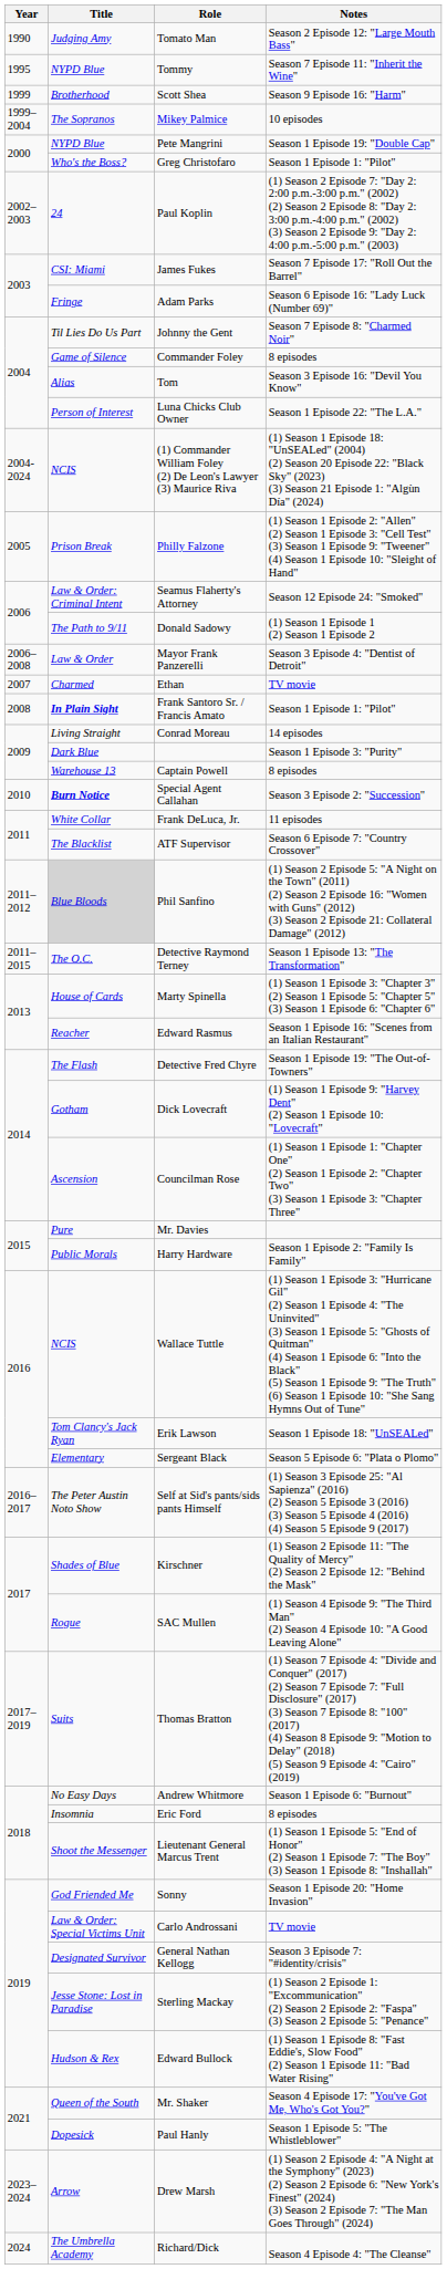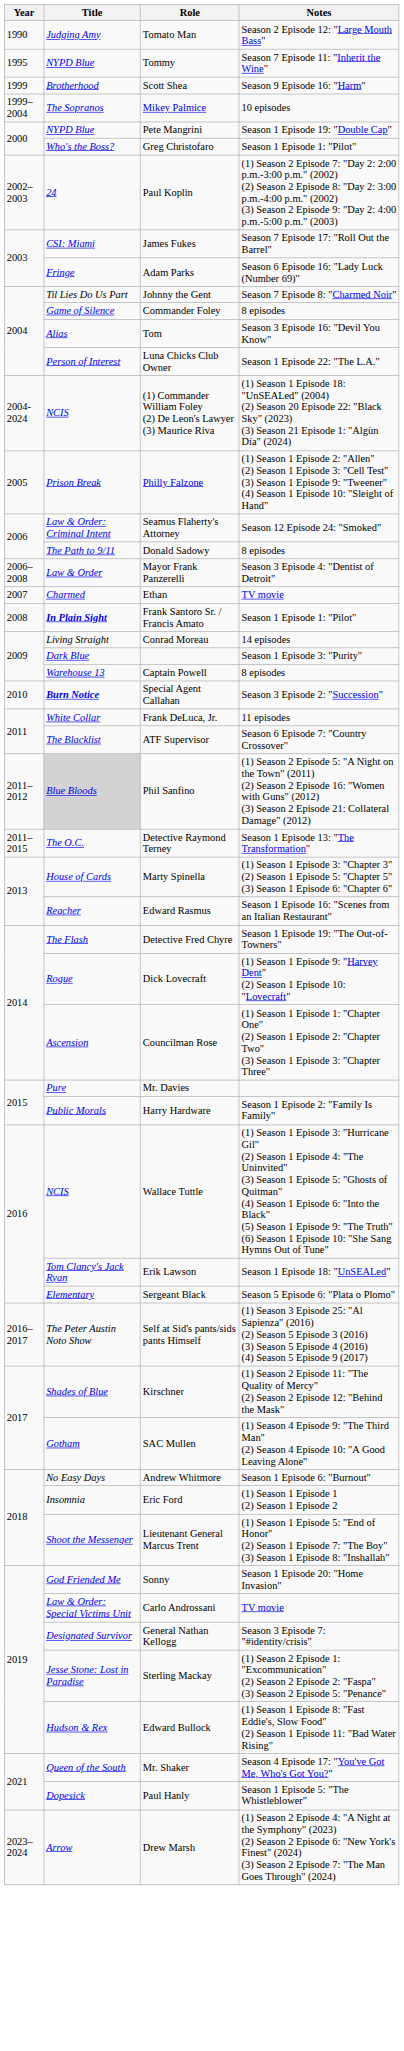 <table class="wikitable sortable">
 <tr>
 <th>Year</th>
 <th>Title</th>
 <th>Role</th>
 <th class="unsortable">Notes</th>
 </tr>
 <tr>
 <td>1990</td>
 <td><em><a href='#'>Judging Amy</a></em></td>
 <td>Tomato Man</td>
 <td>Season 2 Episode 12: "<a href='#'>Large Mouth Bass</a>"</td>
 </tr>
 <tr>
 <td>1995</td>
 <td><em><a href='#'>NYPD Blue</a></em></td>
 <td>Tommy</td>
 <td>Season 7 Episode 11: "<a href='#'>Inherit the Wine</a>"</td>
 </tr>
 <tr>
 <td>1999</td>
 <td><em><a href='#'>Brotherhood</a></em></td>
 <td>Scott Shea</td>
 <td>Season 9 Episode 16: "<a href='#'>Harm</a>"</td>
 </tr>
 <tr>
 <td>1999–2004</td>
 <td><em><a href='#'>The Sopranos</a></em></td>
 <td><a href='#'>Mikey Palmice</a></td>
 <td>10 episodes</td>
 </tr>
 <tr>
 <td rowspan="2">2000</td>
 <td><em><a href='#'>NYPD Blue</a></em></td>
 <td>Pete Mangrini</td>
 <td>Season 1 Episode 19: "<a href='#'>Double Cap</a>"</td>
 </tr>
 <tr>
 <td><em><a href='#'>Who's the Boss?</a></em></td>
 <td>Greg Christofaro</td>
 <td>Season 1 Episode 1: "Pilot"</td>
 </tr>
 <tr>
 <td>2002–2003</td>
 <td><em><a href='#'>24</a></em></td>
 <td>Paul Koplin</td>
 <td>(1) Season 2 Episode 7: "Day 2: 2:00 p.m.-3:00 p.m." (2002)<br>(2) Season 2 Episode 8: "Day 2: 3:00 p.m.-4:00 p.m." (2002)<br> (3) Season 2 Episode 9: "Day 2: 4:00 p.m.-5:00 p.m." (2003)</td>
 </tr>
 <tr>
 <td rowspan="2">2003</td>
 <td><em><a href='#'>CSI: Miami</a></em></td>
 <td>James Fukes</td>
 <td>Season 7 Episode 17: "Roll Out the Barrel"</td>
 </tr>
 <tr>
 <td><em><a href='#'>Fringe</a></em></td>
 <td>Adam Parks</td>
 <td>Season 6 Episode 16: "Lady Luck (Number 69)"</td>
 </tr>
 <tr>
 <td rowspan="4">2004</td>
 <td><em>Til Lies Do Us Part</em></td>
 <td>Johnny the Gent</td>
 <td>Season 7 Episode 8: "<a href='#'>Charmed Noir</a>"</td>
 </tr>
 <tr>
 <td><em><a href='#'>Game of Silence</a></em></td>
 <td>Commander Foley</td>
 <td>8 episodes</td>
 </tr>
 <tr>
 <td><em><a href='#'>Alias</a></em></td>
 <td>Tom</td>
 <td>Season 3 Episode 16: "Devil You Know"</td>
 </tr>
 <tr>
 <td><em><a href='#'>Person of Interest</a></em></td>
 <td>Luna Chicks Club Owner</td>
 <td>Season 1 Episode 22: "The L.A."</td>
 </tr>
 <tr>
 <td>2004-2024</td>
 <td><em><a href='#'>NCIS</a></em></td>
 <td>(1) Commander William Foley<br>(2) De Leon's Lawyer<br>(3) Maurice Riva</td>
 <td>(1) Season 1 Episode 18: "UnSEALed" (2004)<br>(2) Season 20 Episode 22: "Black Sky" (2023)<br>(3) Season 21 Episode 1: "Algùn Día" (2024)</td>
 </tr>
 <tr>
 <td>2005</td>
 <td><em><a href='#'>Prison Break</a></em></td>
 <td><a href='#'>Philly Falzone</a></td>
 <td>(1) Season 1 Episode 2: "Allen"<br>(2) Season 1 Episode 3: "Cell Test"<br>(3) Season 1 Episode 9: "Tweener"<br>(4) Season 1 Episode 10: "Sleight of Hand"</td>
 </tr>
 <tr>
 <td rowspan="2">2006</td>
 <td><em><a href='#'>Law & Order: Criminal Intent</a></em></td>
 <td>Seamus Flaherty's Attorney</td>
 <td>Season 12 Episode 24: "Smoked"</td>
 </tr>
 <tr>
 <td><em><a href='#'>The Path to 9/11</a></em></td>
 <td>Donald Sadowy</td>
-<td>(1) Season 1 Episode 1<br>(2) Season 1 Episode 2</td>
+<td>8 episodes</td>
 </tr>
 <tr>
 <td>2006–2008</td>
 <td><em><a href='#'>Law & Order</a></em></td>
 <td>Mayor Frank Panzerelli</td>
 <td>Season 3 Episode 4: "Dentist of Detroit"</td>
 </tr>
 <tr>
 <td>2007</td>
 <td><em><a href='#'>Charmed</a></em></td>
 <td>Ethan</td>
 <td><a href='#'>TV movie</a></td>
 </tr>
 <tr>
 <td>2008</td>
 <td><strong><em><a href='#'>In Plain Sight</a></em></strong></td>
 <td>Frank Santoro Sr. / Francis Amato</td>
 <td>Season 1 Episode 1: "Pilot"</td>
 </tr>
 <tr>
 <td rowspan="3">2009</td>
 <td><em>Living Straight</em></td>
 <td>Conrad Moreau</td>
 <td>14 episodes</td>
 </tr>
 <tr>
 <td><em><a href='#'>Dark Blue</a></em></td>
 <td></td>
 <td>Season 1 Episode 3: "Purity"</td>
 </tr>
 <tr>
 <td><em><a href='#'>Warehouse 13</a></em></td>
 <td>Captain Powell</td>
 <td>8 episodes</td>
 </tr>
 <tr>
 <td>2010</td>
 <td><strong><em><a href='#'>Burn Notice</a></em></strong></td>
 <td>Special Agent Callahan</td>
 <td>Season 3 Episode 2: "<a href='#'>Succession</a>"</td>
 </tr>
 <tr>
 <td rowspan="2">2011</td>
 <td><em><a href='#'>White Collar</a></em></td>
 <td>Frank DeLuca, Jr.</td>
 <td>11 episodes</td>
 </tr>
 <tr>
 <td><em><a href='#'>The Blacklist</a></em></td>
 <td>ATF Supervisor</td>
 <td>Season 6 Episode 7: "Country Crossover"</td>
 </tr>
 <tr>
 <td>2011–2012</td>
 <td style="background: lightgrey;"><em><a href='#'>Blue Bloods</a></em></td>
 <td>Phil Sanfino</td>
 <td>(1) Season 2 Episode 5: "A Night on the Town" (2011)<br>(2) Season 2 Episode 16: "Women with Guns" (2012)<br>(3) Season 2 Episode 21: Collateral Damage" (2012)</td>
 </tr>
 <tr>
 <td>2011–2015</td>
 <td><em><a href='#'>The O.C.</a></em></td>
 <td>Detective Raymond Terney</td>
 <td>Season 1 Episode 13: "<a href='#'>The Transformation</a>"</td>
 </tr>
 <tr>
 <td rowspan="2">2013</td>
 <td><em><a href='#'>House of Cards</a></em></td>
 <td>Marty Spinella</td>
 <td>(1) Season 1 Episode 3: "Chapter 3"<br>(2) Season 1 Episode 5: "Chapter 5"<br>(3) Season 1 Episode 6: "Chapter 6"</td>
 </tr>
 <tr>
 <td><a href='#'><em>Reacher</em></a></td>
 <td>Edward Rasmus</td>
 <td>Season 1 Episode 16: "Scenes from an Italian Restaurant"</td>
 </tr>
 <tr>
 <td rowspan="3">2014</td>
 <td><em><a href='#'>The Flash</a></em></td>
 <td>Detective Fred Chyre</td>
 <td>Season 1 Episode 19: "The Out-of-Towners"</td>
 </tr>
 <tr>
-<td><em><a href='#'>Gotham</a></em></td>
+<td><em><a href='#'>Rogue</a></em></td>
 <td>Dick Lovecraft</td>
 <td>(1) Season 1 Episode 9: "<a href='#'>Harvey Dent</a>"<br>(2) Season 1 Episode 10: "<a href='#'>Lovecraft</a>"</td>
 </tr>
 <tr>
 <td><em><a href='#'>Ascension</a></em></td>
 <td>Councilman Rose</td>
 <td>(1) Season 1 Episode 1: "Chapter One"<br>(2) Season 1 Episode 2: "Chapter Two"<br>(3) Season 1 Episode 3: "Chapter Three"</td>
 </tr>
 <tr>
 <td rowspan= "2">2015</td>
 <td><em><a href='#'>Pure</a></em></td>
 <td>Mr. Davies</td>
 <td></td>
 </tr>
 <tr>
 <td><em><a href='#'>Public Morals</a></em></td>
 <td>Harry Hardware</td>
 <td>Season 1 Episode 2: "Family Is Family"</td>
 </tr>
 <tr>
 <td rowspan="3">2016</td>
 <td><em><a href='#'>NCIS</a></em></td>
 <td>Wallace Tuttle</td>
 <td>(1) Season 1 Episode 3: "Hurricane Gil"<br>(2) Season 1 Episode 4: "The Uninvited"<br>(3) Season 1 Episode 5: "Ghosts of Quitman"<br>(4) Season 1 Episode 6: "Into the Black"<br>(5) Season 1 Episode 9: "The Truth"<br>(6) Season 1 Episode 10: "She Sang Hymns Out of Tune"</td>
 </tr>
 <tr>
 <td><em><a href='#'>Tom Clancy's Jack Ryan</a></em></td>
 <td>Erik Lawson</td>
 <td>Season 1 Episode 18: "<a href='#'>UnSEALed</a>"</td>
 </tr>
 <tr>
 <td><em><a href='#'>Elementary</a></em></td>
 <td>Sergeant Black</td>
 <td>Season 5 Episode 6: "Plata o Plomo"</td>
 </tr>
 <tr>
 <td>2016–2017</td>
 <td><em>The Peter Austin Noto Show</em></td>
 <td>Self at Sid's pants/sids pants Himself</td>
 <td>(1) Season 3 Episode 25: "Al Sapienza" (2016)<br>(2) Season 5 Episode 3 (2016)<br>(3) Season 5 Episode 4 (2016)<br>(4) Season 5 Episode 9 (2017)</td>
 </tr>
 <tr>
 <td rowspan="2">2017</td>
 <td><em><a href='#'>Shades of Blue</a></em></td>
 <td>Kirschner</td>
 <td>(1) Season 2 Episode 11: "The Quality of Mercy"<br>(2) Season 2 Episode 12: "Behind the Mask"</td>
 </tr>
 <tr>
-<td><em><a href='#'>Rogue</a></em></td>
+<td><em><a href='#'>Gotham</a></em></td>
 <td>SAC Mullen</td>
 <td>(1) Season 4 Episode 9: "The Third Man"<br>(2) Season 4 Episode 10: "A Good Leaving Alone"</td>
-</tr>
-<tr>
-<td>2017–2019</td>
-<td><em><a href='#'>Suits</a></em></td>
-<td>Thomas Bratton</td>
-<td>(1) Season 7 Episode 4: "Divide and Conquer" (2017)<br>(2) Season 7 Episode 7: "Full Disclosure" (2017)<br>(3) Season 7 Episode 8: "100" (2017)<br>(4) Season 8 Episode 9: "Motion to Delay" (2018)<br>(5) Season 9 Episode 4: "Cairo" (2019)</td>
 </tr>
 <tr>
 <td rowspan="3">2018</td>
 <td><em>No Easy Days</em></td>
 <td>Andrew Whitmore</td>
 <td>Season 1 Episode 6: "Burnout"</td>
 </tr>
 <tr>
 <td><em>Insomnia</em></td>
 <td>Eric Ford</td>
-<td>8 episodes</td>
+<td>(1) Season 1 Episode 1<br>(2) Season 1 Episode 2</td>
 </tr>
 <tr>
 <td><em><a href='#'>Shoot the Messenger</a></em></td>
 <td>Lieutenant General Marcus Trent</td>
 <td>(1) Season 1 Episode 5: "End of Honor"<br>(2) Season 1 Episode 7: "The Boy"<br>(3) Season 1 Episode 8: "Inshallah"</td>
 </tr>
 <tr>
 <td rowspan="5">2019</td>
 <td><em><a href='#'>God Friended Me</a></em></td>
 <td>Sonny</td>
 <td>Season 1 Episode 20: "Home Invasion"</td>
 </tr>
 <tr>
 <td><em><a href='#'>Law & Order: Special Victims Unit</a></em></td>
 <td>Carlo Androssani</td>
 <td><a href='#'>TV movie</a></td>
 </tr>
 <tr>
 <td><em><a href='#'>Designated Survivor</a></em></td>
 <td>General Nathan Kellogg</td>
 <td>Season 3 Episode 7: "#identity/crisis"</td>
 </tr>
 <tr>
 <td><em><a href='#'>Jesse Stone: Lost in Paradise</a></em></td>
 <td>Sterling Mackay</td>
 <td>(1) Season 2 Episode 1: "Excommunication"<br>(2) Season 2 Episode 2: "Faspa"<br>(3) Season 2 Episode 5: "Penance"</td>
 </tr>
 <tr>
 <td><em><a href='#'>Hudson & Rex</a></em></td>
 <td>Edward Bullock</td>
 <td>(1) Season 1 Episode 8: "Fast Eddie's, Slow Food"<br>(2) Season 1 Episode 11: "Bad Water Rising"</td>
 </tr>
 <tr>
 <td rowspan="2">2021</td>
 <td><em><a href='#'>Queen of the South</a></em></td>
 <td>Mr. Shaker</td>
 <td>Season 4 Episode 17: "<a href='#'>You've Got Me, Who's Got You?</a>"</td>
 </tr>
 <tr>
 <td><a href='#'><em>Dopesick</em></a></td>
 <td>Paul Hanly</td>
 <td>Season 1 Episode 5: "The Whistleblower"</td>
 </tr>
 <tr>
 <td>2023–2024</td>
 <td><em><a href='#'>Arrow</a></em></td>
 <td>Drew Marsh</td>
 <td>(1) Season 2 Episode 4: "A Night at the Symphony" (2023)<br>(2) Season 2 Episode 6: "New York's Finest" (2024)<br>(3) Season 2 Episode 7: "The Man Goes Through" (2024)</td>
 </tr>
-<tr>
-<td>2024</td>
-<td><a href='#'><em>The Umbrella Academy</em></a></td>
-<td>Richard/Dick</td>
-<td><br>Season 4 Episode 4: "The Cleanse"</td>
-</tr>
 </table>
